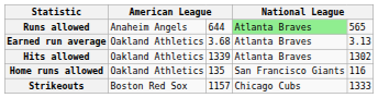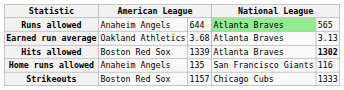 <table class="wikitable">
 <tr>
 <th>Statistic</th>
 <th colspan="2">American League</th>
 <th colspan="2">National League</th>
 </tr>
 <tr>
 <th>Runs allowed</th>
 <td>Anaheim Angels</td>
 <td>644</td>
 <td style="background: lightgreen;">Atlanta Braves</td>
 <td>565</td>
 </tr>
 <tr>
 <th>Earned run average</th>
 <td>Oakland Athletics</td>
 <td>3.68</td>
 <td>Atlanta Braves</td>
 <td>3.13</td>
 </tr>
 <tr>
 <th>Hits allowed</th>
-<td>Oakland Athletics</td>
+<td>Boston Red Sox</td>
 <td>1339</td>
 <td>Atlanta Braves</td>
-<td>1302</td>
+<td><strong>1302</strong></td>
 </tr>
 <tr>
 <th>Home runs allowed</th>
-<td>Oakland Athletics</td>
+<td>Anaheim Angels</td>
 <td>135</td>
 <td>San Francisco Giants</td>
 <td>116</td>
 </tr>
 <tr>
 <th>Strikeouts</th>
 <td>Boston Red Sox</td>
 <td>1157</td>
 <td>Chicago Cubs</td>
 <td>1333</td>
 </tr>
 </table>
